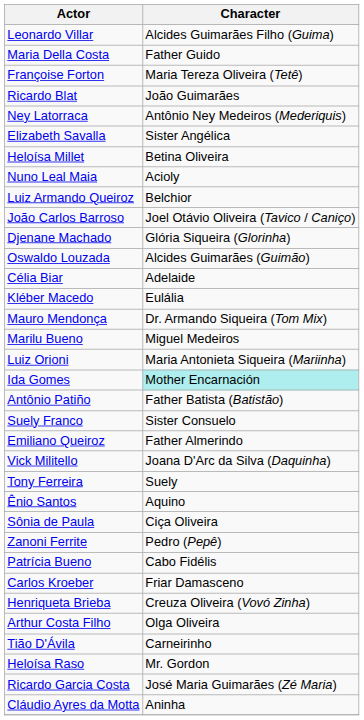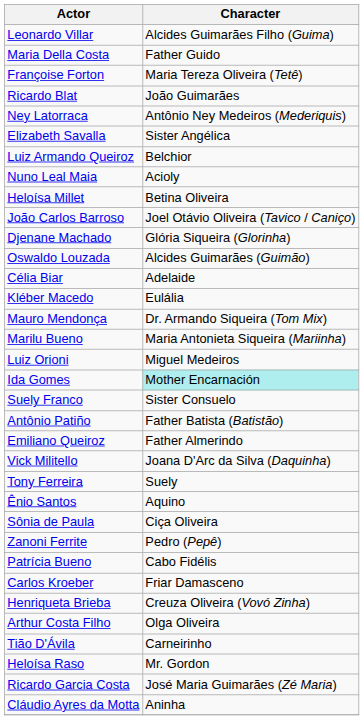 <table class="wikitable sortable">
 <tr style="background:#ccc;">
 <th>Actor</th>
 <th>Character</th>
 </tr>
 <tr>
 <td><a href='#'>Leonardo Villar</a></td>
 <td>Alcides Guimarães Filho (<em>Guima</em>)</td>
 </tr>
 <tr>
 <td><a href='#'>Maria Della Costa</a></td>
 <td>Father Guido</td>
 </tr>
 <tr>
 <td><a href='#'>Françoise Forton</a></td>
 <td>Maria Tereza Oliveira (<em>Tetê</em>)</td>
 </tr>
 <tr>
 <td><a href='#'>Ricardo Blat</a></td>
 <td>João Guimarães</td>
 </tr>
 <tr>
 <td><a href='#'>Ney Latorraca</a></td>
 <td>Antônio Ney Medeiros (<em>Mederiquis</em>)</td>
 </tr>
 <tr>
 <td><a href='#'>Elizabeth Savalla</a></td>
 <td>Sister Angélica</td>
 </tr>
 <tr>
-<td><a href='#'>Heloísa Millet</a></td>
-<td>Betina Oliveira</td>
+<td><a href='#'>Luiz Armando Queiroz</a></td>
+<td>Belchior</td>
 </tr>
 <tr>
 <td><a href='#'>Nuno Leal Maia</a></td>
 <td>Acioly</td>
 </tr>
 <tr>
-<td><a href='#'>Luiz Armando Queiroz</a></td>
-<td>Belchior</td>
+<td><a href='#'>Heloísa Millet</a></td>
+<td>Betina Oliveira</td>
 </tr>
 <tr>
 <td><a href='#'>João Carlos Barroso</a></td>
 <td>Joel Otávio Oliveira (<em>Tavico</em> / <em>Caniço</em>)</td>
 </tr>
 <tr>
 <td><a href='#'>Djenane Machado</a></td>
 <td>Glória Siqueira (<em>Glorinha</em>)</td>
 </tr>
 <tr>
 <td><a href='#'>Oswaldo Louzada</a></td>
 <td>Alcides Guimarães (<em>Guimão</em>)</td>
 </tr>
 <tr>
 <td><a href='#'>Célia Biar</a></td>
 <td>Adelaide</td>
 </tr>
 <tr>
 <td><a href='#'>Kléber Macedo</a></td>
 <td>Eulália</td>
 </tr>
 <tr>
 <td><a href='#'>Mauro Mendonça</a></td>
 <td>Dr. Armando Siqueira (<em>Tom Mix</em>)</td>
 </tr>
 <tr>
 <td><a href='#'>Marilu Bueno</a></td>
-<td>Miguel Medeiros</td>
+<td>Maria Antonieta Siqueira (<em>Mariinha</em>)</td>
 </tr>
 <tr>
 <td><a href='#'>Luiz Orioni</a></td>
-<td>Maria Antonieta Siqueira (<em>Mariinha</em>)</td>
+<td>Miguel Medeiros</td>
 </tr>
 <tr>
 <td><a href='#'>Ida Gomes</a></td>
 <td style="background: paleturquoise;">Mother Encarnación</td>
 </tr>
 <tr>
+<td><a href='#'>Suely Franco</a></td>
+<td>Sister Consuelo</td>
+</tr>
+<tr>
 <td><a href='#'>Antônio Patiño</a></td>
 <td>Father Batista (<em>Batistão</em>)</td>
-</tr>
-<tr>
-<td><a href='#'>Suely Franco</a></td>
-<td>Sister Consuelo</td>
 </tr>
 <tr>
 <td><a href='#'>Emiliano Queiroz</a></td>
 <td>Father Almerindo</td>
 </tr>
 <tr>
 <td><a href='#'>Vick Militello</a></td>
 <td>Joana D'Arc da Silva (<em>Daquinha</em>)</td>
 </tr>
 <tr>
 <td><a href='#'>Tony Ferreira</a></td>
 <td>Suely</td>
 </tr>
 <tr>
 <td><a href='#'>Ênio Santos</a></td>
 <td>Aquino</td>
 </tr>
 <tr>
 <td><a href='#'>Sônia de Paula</a></td>
 <td>Ciça Oliveira</td>
 </tr>
 <tr>
 <td><a href='#'>Zanoni Ferrite</a></td>
 <td>Pedro (<em>Pepê</em>)</td>
 </tr>
 <tr>
 <td><a href='#'>Patrícia Bueno</a></td>
 <td>Cabo Fidélis</td>
 </tr>
 <tr>
 <td><a href='#'>Carlos Kroeber</a></td>
 <td>Friar Damasceno</td>
 </tr>
 <tr>
 <td><a href='#'>Henriqueta Brieba</a></td>
 <td>Creuza Oliveira (<em>Vovó Zinha</em>)</td>
 </tr>
 <tr>
 <td><a href='#'>Arthur Costa Filho</a></td>
 <td>Olga Oliveira</td>
 </tr>
 <tr>
 <td><a href='#'>Tião D'Ávila</a></td>
 <td>Carneirinho</td>
 </tr>
 <tr>
 <td><a href='#'>Heloísa Raso</a></td>
 <td>Mr. Gordon</td>
 </tr>
 <tr>
 <td><a href='#'>Ricardo Garcia Costa</a></td>
 <td>José Maria Guimarães (<em>Zé Maria</em>)</td>
 </tr>
 <tr>
 <td><a href='#'>Cláudio Ayres da Motta</a></td>
 <td>Aninha</td>
 </tr>
 <tr>
 </tr>
 </table>
